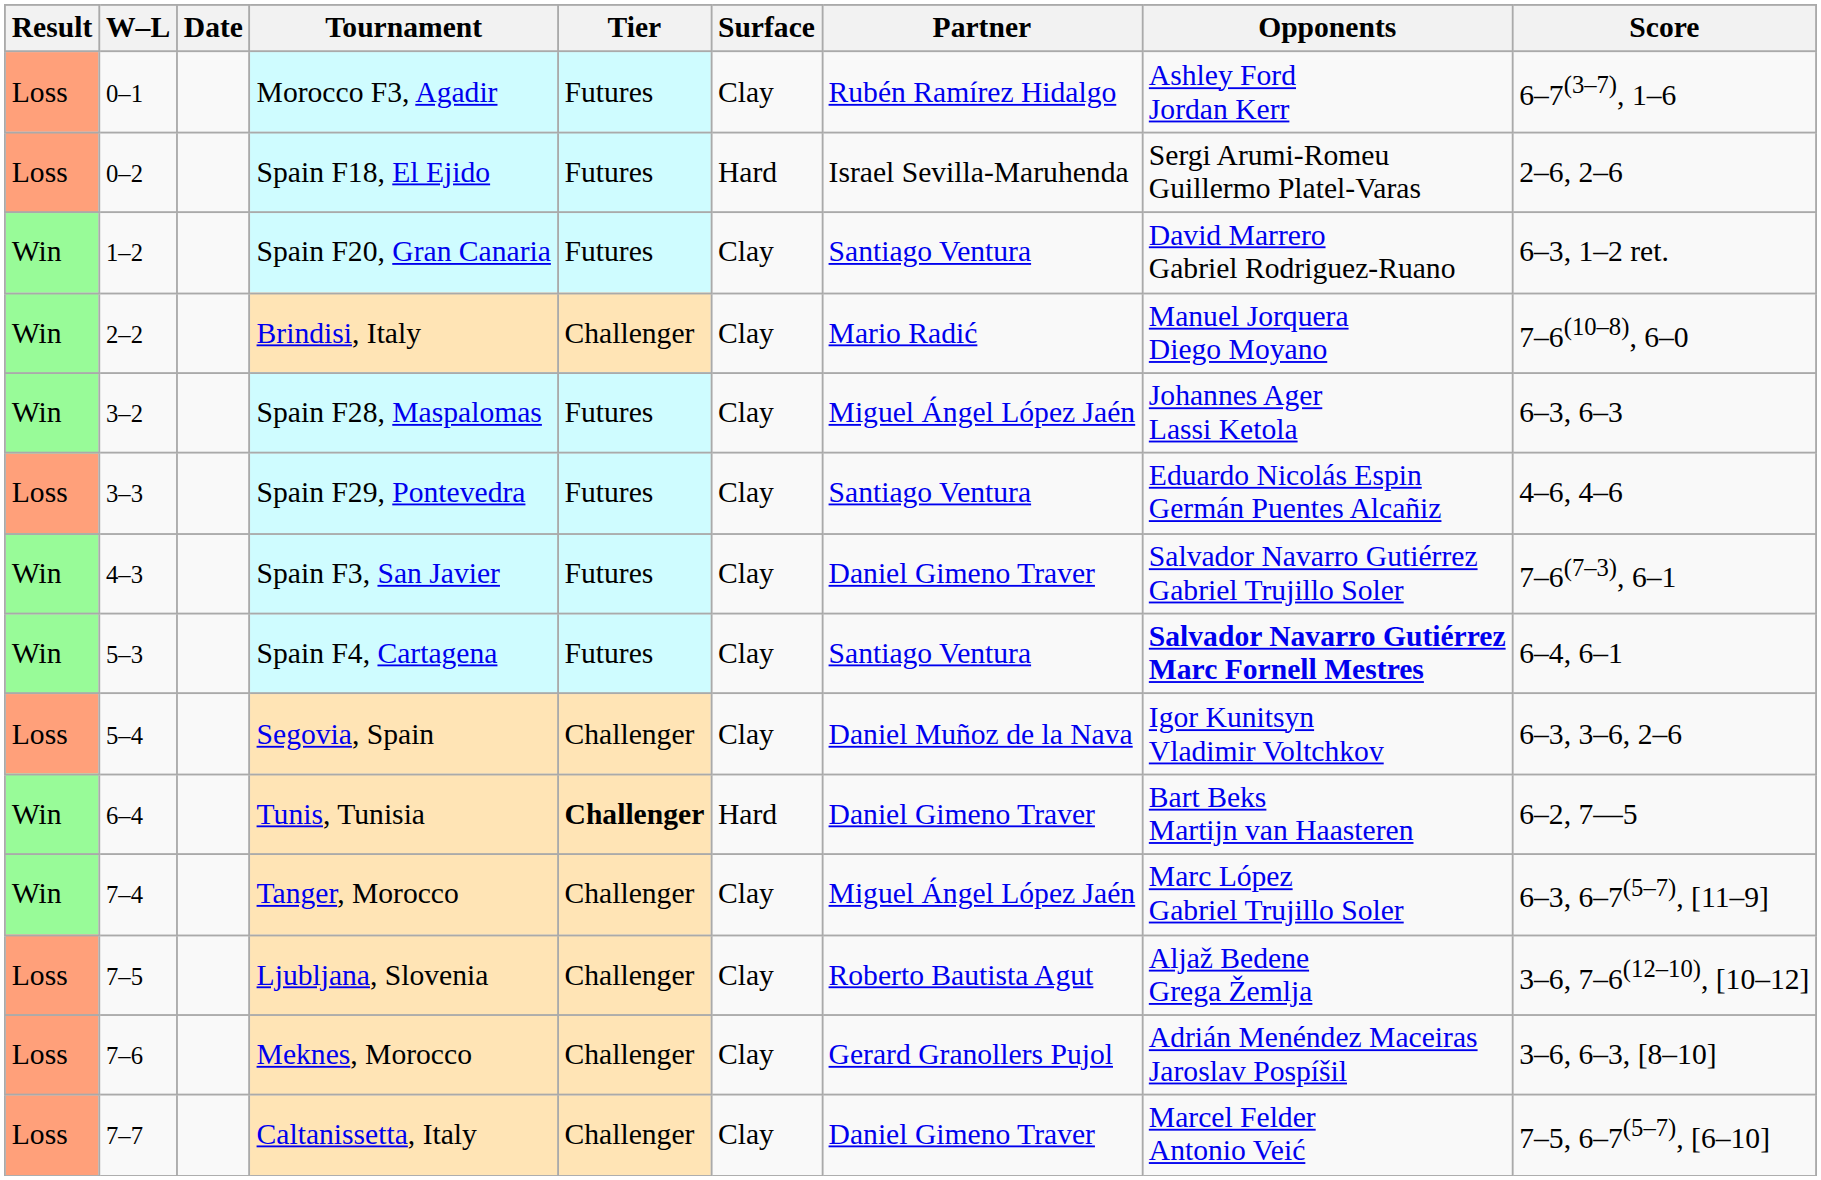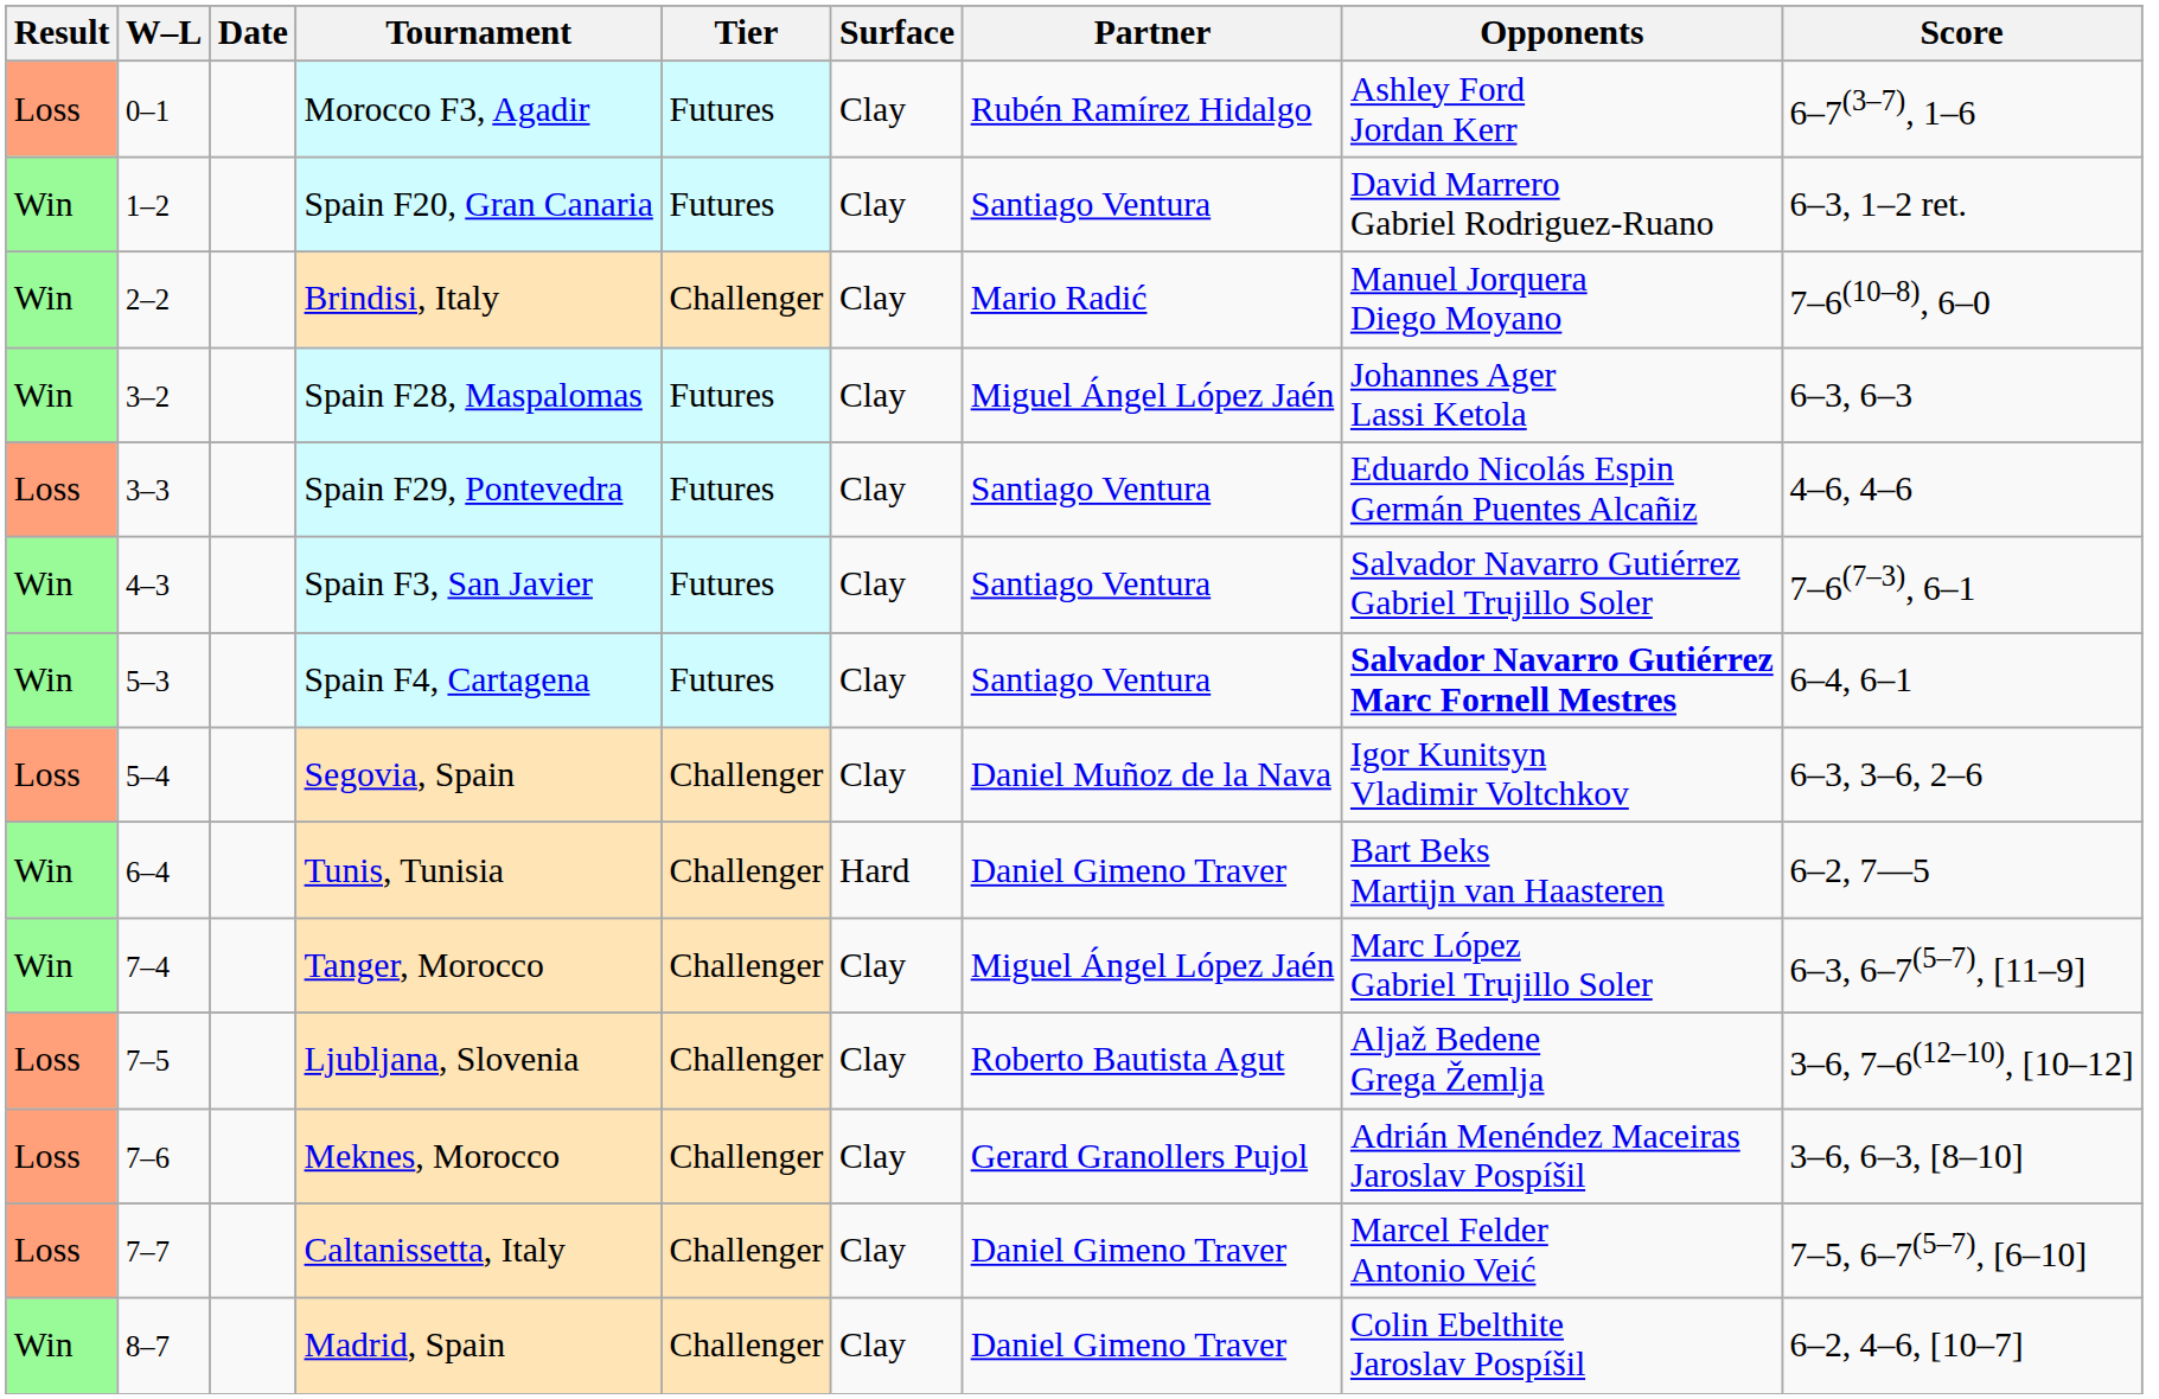 <table class="sortable wikitable">
 <tr>
 <th>Result</th>
 <th class="unsortable">W–L</th>
 <th>Date</th>
 <th>Tournament</th>
 <th>Tier</th>
 <th>Surface</th>
 <th>Partner</th>
 <th>Opponents</th>
 <th class="unsortable">Score</th>
 </tr>
 <tr>
 <td style="background:#ffa07a;">Loss</td>
 <td><small>0–1</small></td>
 <td></td>
 <td style="background:#cffcff;">Morocco F3, <a href='#'>Agadir</a></td>
 <td style="background:#cffcff;">Futures</td>
 <td>Clay</td>
 <td> <a href='#'>Rubén Ramírez Hidalgo</a></td>
 <td> <a href='#'>Ashley Ford</a> <br>  <a href='#'>Jordan Kerr</a></td>
 <td>6–7<sup>(3–7)</sup>, 1–6</td>
-</tr>
-<tr>
-<td style="background:#ffa07a;">Loss</td>
-<td><small>0–2</small></td>
-<td></td>
-<td style="background:#cffcff;">Spain F18, <a href='#'>El Ejido</a></td>
-<td style="background:#cffcff;">Futures</td>
-<td>Hard</td>
-<td> Israel Sevilla-Maruhenda</td>
-<td> Sergi Arumi-Romeu <br>  Guillermo Platel-Varas</td>
-<td>2–6, 2–6</td>
 </tr>
 <tr>
 <td style="background:#98fb98;">Win</td>
 <td><small>1–2</small></td>
 <td></td>
 <td style="background:#cffcff;">Spain F20, <a href='#'>Gran Canaria</a></td>
 <td style="background:#cffcff;">Futures</td>
 <td>Clay</td>
 <td> <a href='#'>Santiago Ventura</a></td>
 <td> <a href='#'>David Marrero</a> <br>  Gabriel Rodriguez-Ruano</td>
 <td>6–3, 1–2 ret.</td>
 </tr>
 <tr>
 <td style="background:#98fb98;">Win</td>
 <td><small>2–2</small></td>
 <td></td>
 <td style="background:moccasin;"><a href='#'>Brindisi</a>, Italy</td>
 <td style="background:moccasin;">Challenger</td>
 <td>Clay</td>
 <td> <a href='#'>Mario Radić</a></td>
 <td> <a href='#'>Manuel Jorquera</a> <br>  <a href='#'>Diego Moyano</a></td>
 <td>7–6<sup>(10–8)</sup>, 6–0</td>
 </tr>
 <tr>
 <td style="background:#98fb98;">Win</td>
 <td><small>3–2</small></td>
 <td></td>
 <td style="background:#cffcff;">Spain F28, <a href='#'>Maspalomas</a></td>
 <td style="background:#cffcff;">Futures</td>
 <td>Clay</td>
 <td> <a href='#'>Miguel Ángel López Jaén</a></td>
 <td> <a href='#'>Johannes Ager</a> <br>  <a href='#'>Lassi Ketola</a></td>
 <td>6–3, 6–3</td>
 </tr>
 <tr>
 <td style="background:#ffa07a;">Loss</td>
 <td><small>3–3</small></td>
 <td></td>
 <td style="background:#cffcff;">Spain F29, <a href='#'>Pontevedra</a></td>
 <td style="background:#cffcff;">Futures</td>
 <td>Clay</td>
 <td> <a href='#'>Santiago Ventura</a></td>
 <td> <a href='#'>Eduardo Nicolás Espin</a> <br>  <a href='#'>Germán Puentes Alcañiz</a></td>
 <td>4–6, 4–6</td>
 </tr>
 <tr>
 <td style="background:#98fb98;">Win</td>
 <td><small>4–3</small></td>
 <td></td>
 <td style="background:#cffcff;">Spain F3, <a href='#'>San Javier</a></td>
 <td style="background:#cffcff;">Futures</td>
 <td>Clay</td>
-<td> <a href='#'>Daniel Gimeno Traver</a></td>
+<td> <a href='#'>Santiago Ventura</a></td>
 <td> <a href='#'>Salvador Navarro Gutiérrez</a> <br>  <a href='#'>Gabriel Trujillo Soler</a></td>
 <td>7–6<sup>(7–3)</sup>, 6–1</td>
 </tr>
 <tr>
 <td style="background:#98fb98;">Win</td>
 <td><small>5–3</small></td>
 <td></td>
 <td style="background:#cffcff;">Spain F4, <a href='#'>Cartagena</a></td>
 <td style="background:#cffcff;">Futures</td>
 <td>Clay</td>
 <td> <a href='#'>Santiago Ventura</a></td>
 <td><strong> <a href='#'>Salvador Navarro Gutiérrez</a> <br>  <a href='#'>Marc Fornell Mestres</a></strong></td>
 <td>6–4, 6–1</td>
 </tr>
 <tr>
 <td style="background:#ffa07a;">Loss</td>
 <td><small>5–4</small></td>
 <td></td>
 <td style="background:moccasin;"><a href='#'>Segovia</a>, Spain</td>
 <td style="background:moccasin;">Challenger</td>
 <td>Clay</td>
 <td> <a href='#'>Daniel Muñoz de la Nava</a></td>
 <td> <a href='#'>Igor Kunitsyn</a> <br>  <a href='#'>Vladimir Voltchkov</a></td>
 <td>6–3, 3–6, 2–6</td>
 </tr>
 <tr>
 <td style="background:#98fb98;">Win</td>
 <td><small>6–4</small></td>
 <td></td>
 <td style="background:moccasin;"><a href='#'>Tunis</a>, Tunisia</td>
-<td style="background:moccasin;"><strong>Challenger</strong></td>
+<td style="background:moccasin;">Challenger</td>
 <td>Hard</td>
 <td> <a href='#'>Daniel Gimeno Traver</a></td>
 <td> <a href='#'>Bart Beks</a> <br>  <a href='#'>Martijn van Haasteren</a></td>
 <td>6–2, 7—5</td>
 </tr>
 <tr>
 <td style="background:#98fb98;">Win</td>
 <td><small>7–4</small></td>
 <td></td>
 <td style="background:moccasin;"><a href='#'>Tanger</a>, Morocco</td>
 <td style="background:moccasin;">Challenger</td>
 <td>Clay</td>
 <td> <a href='#'>Miguel Ángel López Jaén</a></td>
 <td> <a href='#'>Marc López</a> <br>  <a href='#'>Gabriel Trujillo Soler</a></td>
 <td>6–3, 6–7<sup>(5–7)</sup>, [11–9]</td>
 </tr>
 <tr>
 <td style="background:#ffa07a;">Loss</td>
 <td><small>7–5</small></td>
 <td></td>
 <td style="background:moccasin;"><a href='#'>Ljubljana</a>, Slovenia</td>
 <td style="background:moccasin;">Challenger</td>
 <td>Clay</td>
 <td> <a href='#'>Roberto Bautista Agut</a></td>
 <td> <a href='#'>Aljaž Bedene</a> <br>  <a href='#'>Grega Žemlja</a></td>
 <td>3–6, 7–6<sup>(12–10)</sup>, [10–12]</td>
 </tr>
 <tr>
 <td style="background:#ffa07a;">Loss</td>
 <td><small>7–6</small></td>
 <td></td>
 <td style="background:moccasin;"><a href='#'>Meknes</a>, Morocco</td>
 <td style="background:moccasin;">Challenger</td>
 <td>Clay</td>
 <td> <a href='#'>Gerard Granollers Pujol</a></td>
 <td> <a href='#'>Adrián Menéndez Maceiras</a> <br>  <a href='#'>Jaroslav Pospíšil</a></td>
 <td>3–6, 6–3, [8–10]</td>
 </tr>
 <tr>
 <td style="background:#ffa07a;">Loss</td>
 <td><small>7–7</small></td>
 <td></td>
 <td style="background:moccasin;"><a href='#'>Caltanissetta</a>, Italy</td>
 <td style="background:moccasin;">Challenger</td>
 <td>Clay</td>
 <td> <a href='#'>Daniel Gimeno Traver</a></td>
 <td> <a href='#'>Marcel Felder</a> <br>  <a href='#'>Antonio Veić</a></td>
 <td>7–5, 6–7<sup>(5–7)</sup>, [6–10]</td>
 </tr>
+<tr>
+<td style="background:#98fb98;">Win</td>
+<td><small>8–7</small></td>
+<td></td>
+<td style="background:moccasin;"><a href='#'>Madrid</a>, Spain</td>
+<td style="background:moccasin;">Challenger</td>
+<td>Clay</td>
+<td> <a href='#'>Daniel Gimeno Traver</a></td>
+<td> <a href='#'>Colin Ebelthite</a> <br>  <a href='#'>Jaroslav Pospíšil</a></td>
+<td>6–2, 4–6, [10–7]</td>
+</tr>
 </table>
